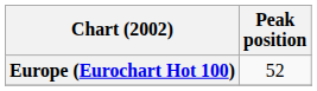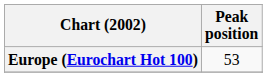 <table class="wikitable sortable plainrowheaders" style="text-align:center">
 <tr>
 <th>Chart (2002)</th>
 <th>Peak<br>position</th>
 </tr>
 <tr>
 <th scope="row">Europe (<a href='#'>Eurochart Hot 100</a>)</th>
-<td>52</td>
+<td>53</td>
 </tr>
 <tr>
 </tr>
 <tr>
 </tr>
 <tr>
 </tr>
 <tr>
 </tr>
 <tr>
 </tr>
 <tr>
 </tr>
 </table>
